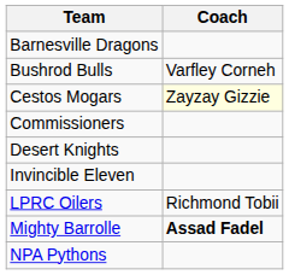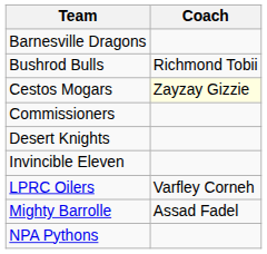 <table class="wikitable" style="margin:1em 2em 1em 1em;">
 <tr>
 <th>Team</th>
 <th>Coach</th>
 </tr>
 <tr>
 <td>Barnesville Dragons</td>
 <td></td>
 </tr>
 <tr>
 <td>Bushrod Bulls</td>
-<td>Varfley Corneh</td>
+<td>Richmond Tobii</td>
 </tr>
 <tr>
 <td>Cestos Mogars</td>
 <td style="background: lightyellow;">Zayzay Gizzie</td>
 </tr>
 <tr>
 <td>Commissioners</td>
 <td></td>
 </tr>
 <tr>
 <td>Desert Knights</td>
 <td></td>
 </tr>
 <tr>
 <td>Invincible Eleven</td>
 <td></td>
 </tr>
 <tr>
 <td><a href='#'>LPRC Oilers</a></td>
-<td>Richmond Tobii</td>
+<td>Varfley Corneh</td>
 </tr>
 <tr>
 <td><a href='#'>Mighty Barrolle</a></td>
-<td><strong>Assad Fadel</strong></td>
+<td>Assad Fadel</td>
 </tr>
 <tr>
 <td><a href='#'>NPA Pythons</a></td>
 <td></td>
 </tr>
 </table>
